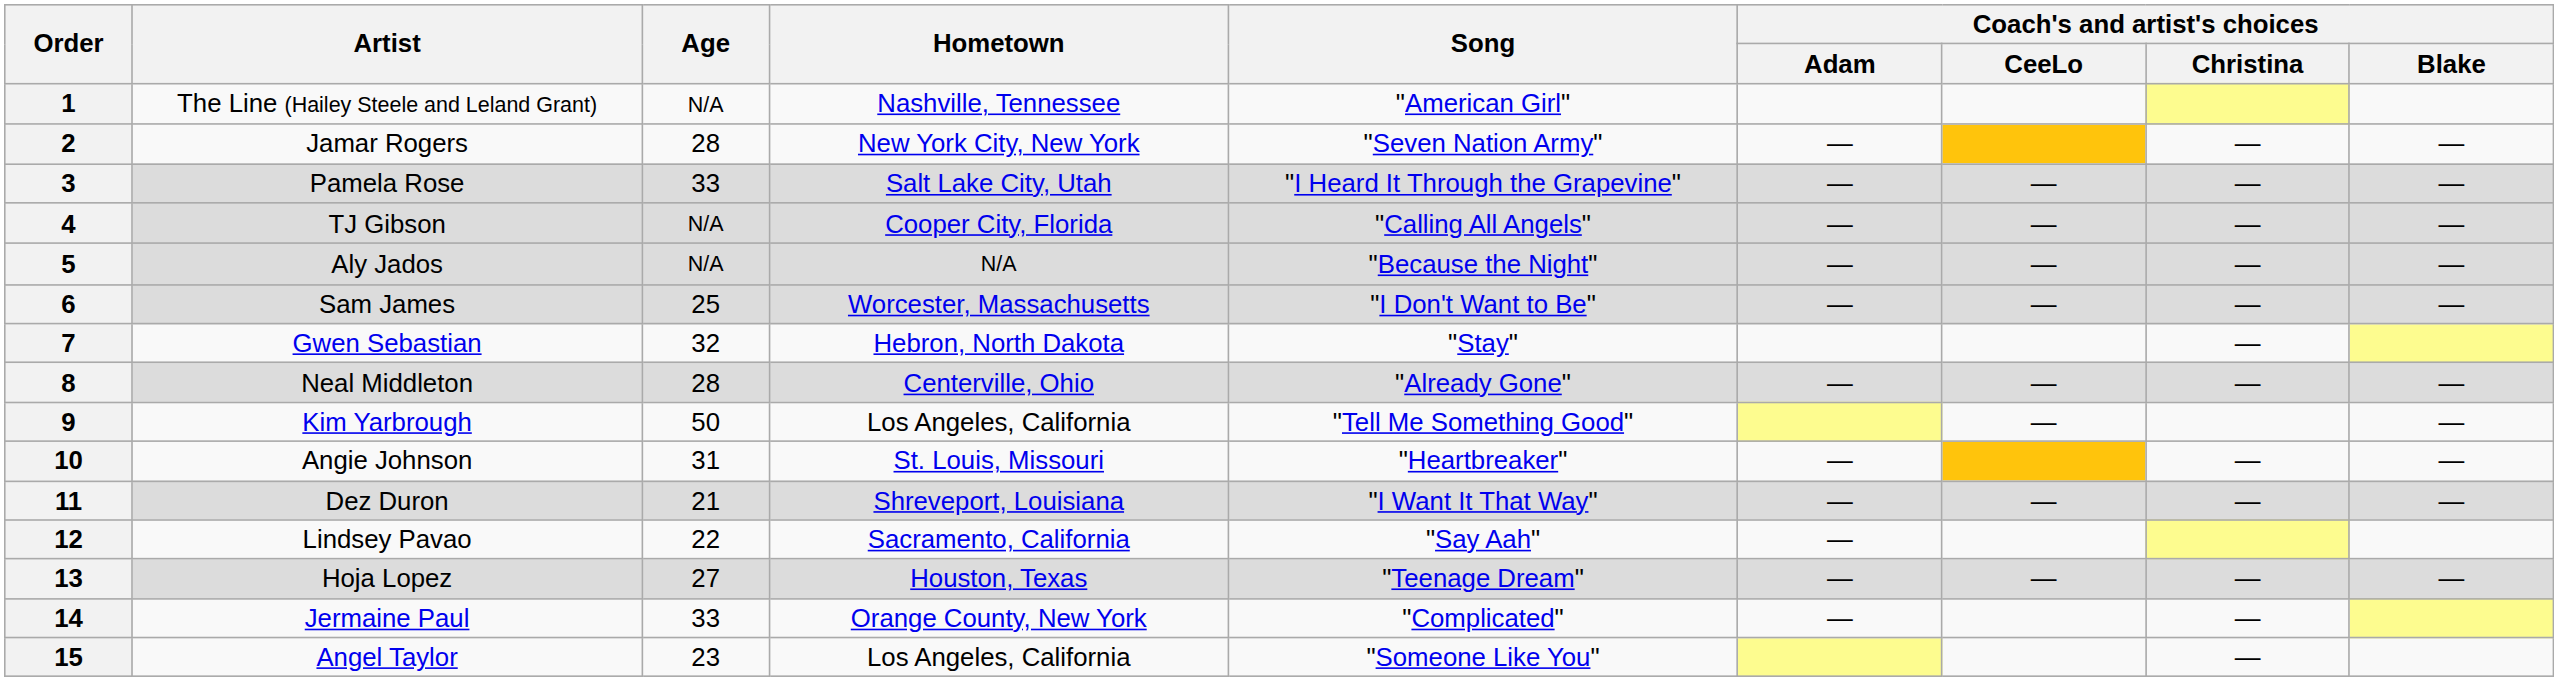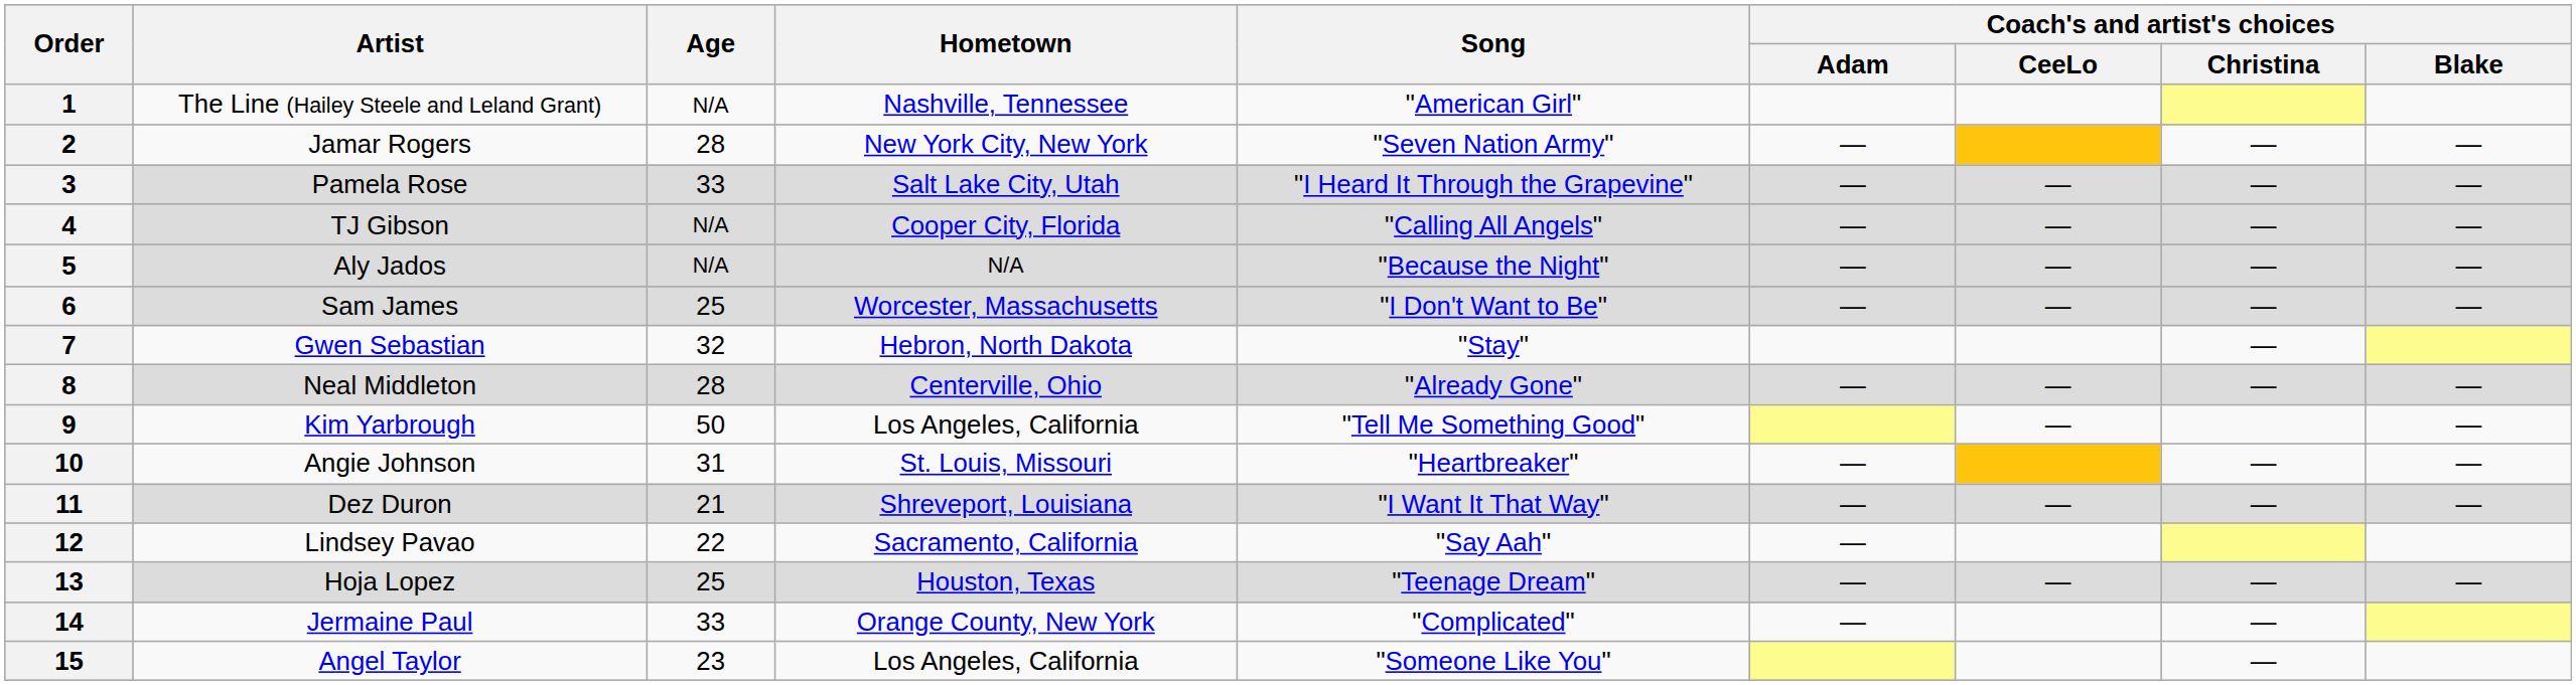 <table class="wikitable" style="text-align:center; line-height:17px; width:100%;">
 <tr>
 <th scope="col" rowspan="2" style="width:5%;">Order</th>
 <th scope="col" rowspan="2" style="width:20%;">Artist</th>
 <th scope="col" rowspan="2" style="width:5%;">Age</th>
 <th scope="col" rowspan="2" style="width:18%;">Hometown</th>
 <th scope="col" rowspan="2" style="width:20%;">Song</th>
 <th scope="col" colspan="4" style="width:32%;">Coach's and artist's choices</th>
 </tr>
 <tr>
 <th style="width:8%;">Adam</th>
 <th style="width:8%;">CeeLo</th>
 <th style="width:8%;">Christina</th>
 <th style="width:8%;">Blake</th>
 </tr>
 <tr>
 <th>1</th>
 <td>The Line <small>(Hailey Steele and Leland Grant)</small></td>
 <td><small>N/A</small></td>
 <td><a href='#'>Nashville, Tennessee</a></td>
 <td>"<a href='#'>American Girl</a>"</td>
 <td><strong></strong></td>
 <td><strong></strong></td>
 <td style="background:#fdfc8f;"><strong></strong></td>
 <td><strong></strong></td>
 </tr>
 <tr>
 <th>2</th>
 <td>Jamar Rogers</td>
 <td>28</td>
 <td><a href='#'>New York City, New York</a></td>
 <td>"<a href='#'>Seven Nation Army</a>"</td>
 <td>—</td>
 <td style="background:#FFC40C;"><strong></strong></td>
 <td>—</td>
 <td>—</td>
 </tr>
 <tr>
 <th>3</th>
 <td style="background:#DCDCDC;">Pamela Rose</td>
 <td style="background:#DCDCDC;">33</td>
 <td style="background:#DCDCDC;"><a href='#'>Salt Lake City, Utah</a></td>
 <td style="background:#DCDCDC;">"<a href='#'>I Heard It Through the Grapevine</a>"</td>
 <td style="background:#DCDCDC;">—</td>
 <td style="background:#DCDCDC;">—</td>
 <td style="background:#DCDCDC;">—</td>
 <td style="background:#DCDCDC;">—</td>
 </tr>
 <tr>
 <th>4</th>
 <td style="background:#DCDCDC;">TJ Gibson</td>
 <td style="background:#DCDCDC;"><small>N/A</small></td>
 <td style="background:#DCDCDC;"><a href='#'>Cooper City, Florida</a></td>
 <td style="background:#DCDCDC;">"<a href='#'>Calling All Angels</a>"</td>
 <td style="background:#DCDCDC;">—</td>
 <td style="background:#DCDCDC;">—</td>
 <td style="background:#DCDCDC;">—</td>
 <td style="background:#DCDCDC;">—</td>
 </tr>
 <tr>
 <th>5</th>
 <td style="background:#DCDCDC;">Aly Jados</td>
 <td style="background:#DCDCDC;"><small>N/A</small></td>
 <td style="background:#DCDCDC;"><small>N/A</small></td>
 <td style="background:#DCDCDC;">"<a href='#'>Because the Night</a>"</td>
 <td style="background:#DCDCDC;">—</td>
 <td style="background:#DCDCDC;">—</td>
 <td style="background:#DCDCDC;">—</td>
 <td style="background:#DCDCDC;">—</td>
 </tr>
 <tr>
 <th>6</th>
 <td style="background:#DCDCDC;">Sam James</td>
 <td style="background:#DCDCDC;">25</td>
 <td style="background:#DCDCDC;"><a href='#'>Worcester, Massachusetts</a></td>
 <td style="background:#DCDCDC;">"<a href='#'>I Don't Want to Be</a>"</td>
 <td style="background:#DCDCDC;">—</td>
 <td style="background:#DCDCDC;">—</td>
 <td style="background:#DCDCDC;">—</td>
 <td style="background:#DCDCDC;">—</td>
 </tr>
 <tr>
 <th>7</th>
 <td><a href='#'>Gwen Sebastian</a></td>
 <td>32</td>
 <td><a href='#'>Hebron, North Dakota</a></td>
 <td>"<a href='#'>Stay</a>"</td>
 <td><strong></strong></td>
 <td><strong></strong></td>
 <td>—</td>
 <td style="background:#fdfc8f;"><strong></strong></td>
 </tr>
 <tr>
 <th>8</th>
 <td style="background:#DCDCDC;">Neal Middleton</td>
 <td style="background:#DCDCDC;">28</td>
 <td style="background:#DCDCDC;"><a href='#'>Centerville, Ohio</a></td>
 <td style="background:#DCDCDC;">"<a href='#'>Already Gone</a>"</td>
 <td style="background:#DCDCDC;">—</td>
 <td style="background:#DCDCDC;">—</td>
 <td style="background:#DCDCDC;">—</td>
 <td style="background:#DCDCDC;">—</td>
 </tr>
 <tr>
 <th>9</th>
 <td><a href='#'>Kim Yarbrough</a></td>
 <td>50</td>
 <td>Los Angeles, California</td>
 <td>"<a href='#'>Tell Me Something Good</a>"</td>
 <td style="background:#fdfc8f;"><strong></strong></td>
 <td>—</td>
 <td><strong></strong></td>
 <td>—</td>
 </tr>
 <tr>
 <th>10</th>
 <td>Angie Johnson</td>
 <td>31</td>
 <td><a href='#'>St. Louis, Missouri</a></td>
 <td>"<a href='#'>Heartbreaker</a>"</td>
 <td>—</td>
 <td style="background:#FFC40C;"><strong></strong></td>
 <td>—</td>
 <td>—</td>
 </tr>
 <tr>
 <th>11</th>
 <td style="background:#DCDCDC;">Dez Duron</td>
 <td style="background:#DCDCDC;">21</td>
 <td style="background:#DCDCDC;"><a href='#'>Shreveport, Louisiana</a></td>
 <td style="background:#DCDCDC;">"<a href='#'>I Want It That Way</a>"</td>
 <td style="background:#DCDCDC;">—</td>
 <td style="background:#DCDCDC;">—</td>
 <td style="background:#DCDCDC;">—</td>
 <td style="background:#DCDCDC;">—</td>
 </tr>
 <tr>
 <th>12</th>
 <td>Lindsey Pavao</td>
 <td>22</td>
 <td><a href='#'>Sacramento, California</a></td>
 <td>"<a href='#'>Say Aah</a>"</td>
 <td>—</td>
 <td><strong></strong></td>
 <td style="background:#fdfc8f;"><strong></strong></td>
 <td><strong></strong></td>
 </tr>
 <tr>
 <th>13</th>
 <td style="background:#DCDCDC;">Hoja Lopez</td>
-<td style="background:#DCDCDC;">27</td>
+<td style="background:#DCDCDC;">25</td>
 <td style="background:#DCDCDC;"><a href='#'>Houston, Texas</a></td>
 <td style="background:#DCDCDC;">"<a href='#'>Teenage Dream</a>"</td>
 <td style="background:#DCDCDC;">—</td>
 <td style="background:#DCDCDC;">—</td>
 <td style="background:#DCDCDC;">—</td>
 <td style="background:#DCDCDC;">—</td>
 </tr>
 <tr>
 <th>14</th>
 <td><a href='#'>Jermaine Paul</a></td>
 <td>33</td>
 <td><a href='#'>Orange County, New York</a></td>
 <td>"<a href='#'>Complicated</a>"</td>
 <td>—</td>
 <td><strong></strong></td>
 <td>—</td>
 <td style="background:#fdfc8f;"><strong></strong></td>
 </tr>
 <tr>
 <th>15</th>
 <td><a href='#'>Angel Taylor</a></td>
 <td>23</td>
 <td>Los Angeles, California</td>
 <td>"<a href='#'>Someone Like You</a>"</td>
 <td style="background:#fdfc8f;"><strong></strong></td>
 <td><strong></strong></td>
 <td>—</td>
 <td><strong></strong></td>
 </tr>
 </table>
